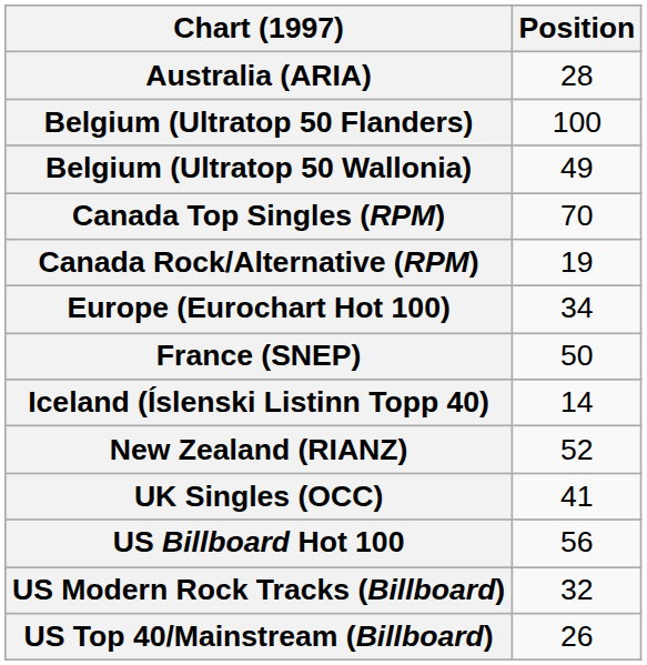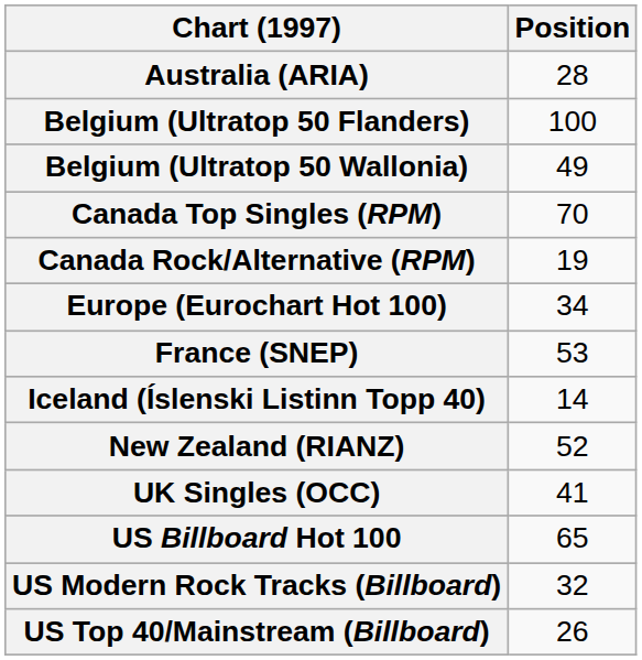 <table class="wikitable sortable plainrowheaders" style="text-align:center">
 <tr>
 <th>Chart (1997)</th>
 <th>Position</th>
 </tr>
 <tr>
 <th scope="row">Australia (ARIA)</th>
 <td>28</td>
 </tr>
 <tr>
 <th scope="row">Belgium (Ultratop 50 Flanders)</th>
 <td>100</td>
 </tr>
 <tr>
 <th scope="row">Belgium (Ultratop 50 Wallonia)</th>
 <td>49</td>
 </tr>
 <tr>
 <th scope="row">Canada Top Singles (<em>RPM</em>)</th>
 <td>70</td>
 </tr>
 <tr>
 <th scope="row">Canada Rock/Alternative (<em>RPM</em>)</th>
 <td>19</td>
 </tr>
 <tr>
 <th scope="row">Europe (Eurochart Hot 100)</th>
 <td>34</td>
 </tr>
 <tr>
 <th scope="row">France (SNEP)</th>
-<td>50</td>
+<td>53</td>
 </tr>
 <tr>
 <th scope="row">Iceland (Íslenski Listinn Topp 40)</th>
 <td>14</td>
 </tr>
 <tr>
 <th scope="row">New Zealand (RIANZ)</th>
 <td>52</td>
 </tr>
 <tr>
 <th scope="row">UK Singles (OCC)</th>
 <td>41</td>
 </tr>
 <tr>
 <th scope="row">US <em>Billboard</em> Hot 100</th>
-<td>56</td>
+<td>65</td>
 </tr>
 <tr>
 <th scope="row">US Modern Rock Tracks (<em>Billboard</em>)</th>
 <td>32</td>
 </tr>
 <tr>
 <th scope="row">US Top 40/Mainstream (<em>Billboard</em>)</th>
 <td>26</td>
 </tr>
 </table>
